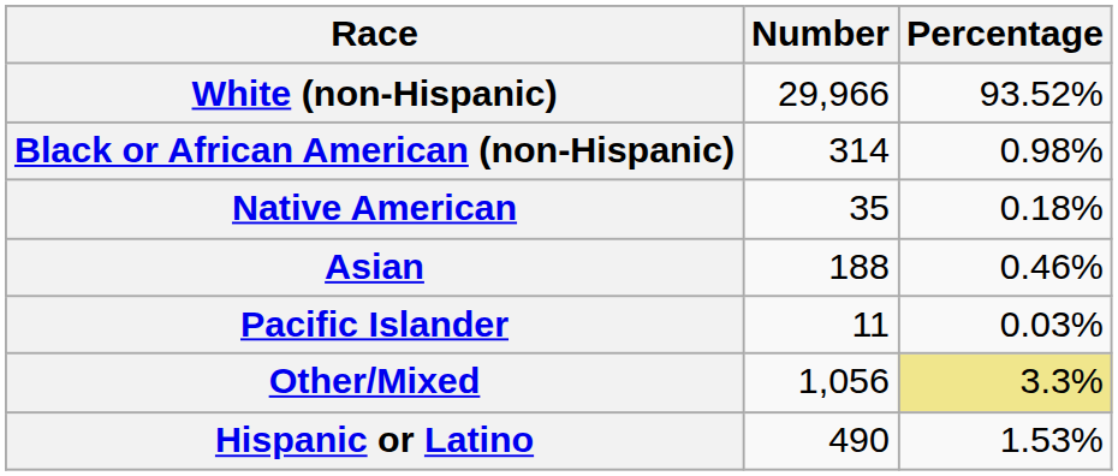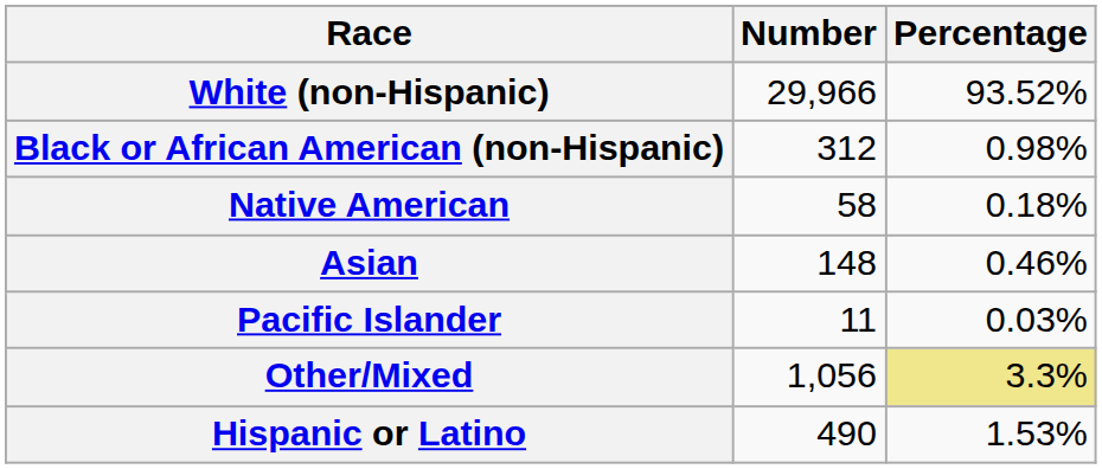 <table class="wikitable" style="text-align:right">
 <tr>
 <th scope="col">Race</th>
 <th scope="col">Number</th>
 <th scope="col">Percentage</th>
 </tr>
 <tr>
 <th scope="row"><a href='#'>White</a> (non-Hispanic)</th>
 <td>29,966</td>
 <td>93.52%</td>
 </tr>
 <tr>
 <th scope="row"><a href='#'>Black or African American</a> (non-Hispanic)</th>
-<td>314</td>
+<td>312</td>
 <td>0.98%</td>
 </tr>
 <tr>
 <th scope="row"><a href='#'>Native American</a></th>
-<td>35</td>
+<td>58</td>
 <td>0.18%</td>
 </tr>
 <tr>
 <th scope="row"><a href='#'>Asian</a></th>
-<td>188</td>
+<td>148</td>
 <td>0.46%</td>
 </tr>
 <tr>
 <th scope="row"><a href='#'>Pacific Islander</a></th>
 <td>11</td>
 <td>0.03%</td>
 </tr>
 <tr>
 <th scope="row"><a href='#'>Other/Mixed</a></th>
 <td>1,056</td>
 <td style="background: khaki;">3.3%</td>
 </tr>
 <tr>
 <th scope="row"><a href='#'>Hispanic</a> or <a href='#'>Latino</a></th>
 <td>490</td>
 <td>1.53%</td>
 </tr>
 </table>
